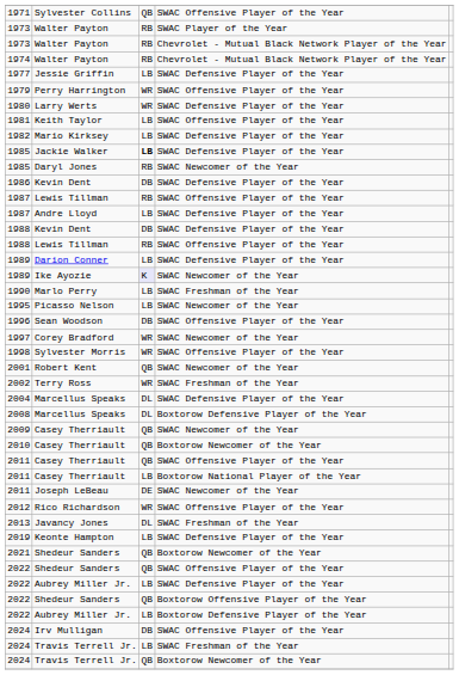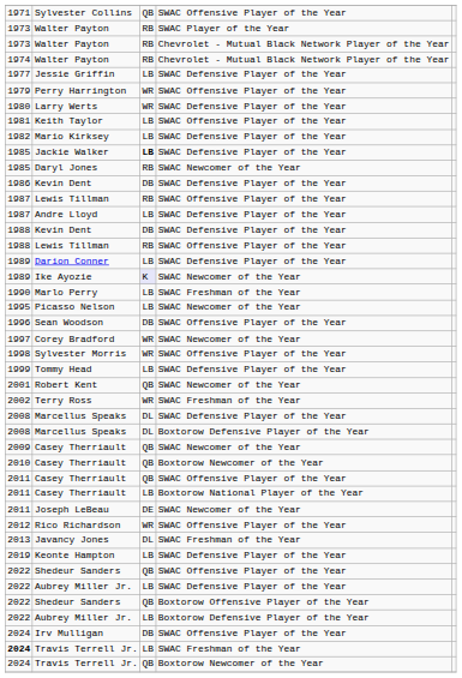 <table class="wikitable">
 <tr>
 </tr>
 <tr>
 <td>1971</td>
 <td>Sylvester Collins</td>
 <td>QB</td>
 <td>SWAC Offensive Player of the Year</td>
 <td></td>
 </tr>
 <tr>
 <td>1973</td>
 <td>Walter Payton</td>
 <td>RB</td>
 <td>SWAC Player of the Year</td>
 <td></td>
 </tr>
 <tr>
 <td>1973</td>
 <td>Walter Payton</td>
 <td>RB</td>
 <td>Chevrolet - Mutual Black Network Player of the Year</td>
 <td></td>
 </tr>
 <tr>
 <td>1974</td>
 <td>Walter Payton</td>
 <td>RB</td>
 <td>Chevrolet - Mutual Black Network Player of the Year</td>
 <td></td>
 </tr>
 <tr>
 <td>1977</td>
 <td>Jessie Griffin</td>
 <td>LB</td>
 <td>SWAC Defensive Player of the Year</td>
 <td></td>
 </tr>
 <tr>
 <td>1979</td>
 <td>Perry Harrington</td>
 <td>WR</td>
 <td>SWAC Offensive Player of the Year</td>
 <td></td>
 </tr>
 <tr>
 <td>1980</td>
 <td>Larry Werts</td>
 <td>WR</td>
 <td>SWAC Defensive Player of the Year</td>
 <td></td>
 </tr>
 <tr>
 <td>1981</td>
 <td>Keith Taylor</td>
 <td>LB</td>
 <td>SWAC Offensive Player of the Year</td>
 <td></td>
 </tr>
 <tr>
 <td>1982</td>
 <td>Mario Kirksey</td>
 <td>LB</td>
 <td>SWAC Defensive Player of the Year</td>
 <td></td>
 </tr>
 <tr>
 <td>1985</td>
 <td>Jackie Walker</td>
 <td><strong>LB</strong></td>
 <td>SWAC Defensive Player of the Year</td>
 <td></td>
 </tr>
 <tr>
 <td>1985</td>
 <td>Daryl Jones</td>
 <td>RB</td>
 <td>SWAC Newcomer of the Year</td>
 <td></td>
 </tr>
 <tr>
 <td>1986</td>
 <td>Kevin Dent</td>
 <td>DB</td>
 <td>SWAC Defensive Player of the Year</td>
 <td></td>
 </tr>
 <tr>
 <td>1987</td>
 <td>Lewis Tillman</td>
 <td>RB</td>
 <td>SWAC Offensive Player of the Year</td>
 <td></td>
 </tr>
 <tr>
 <td>1987</td>
 <td>Andre Lloyd</td>
 <td>LB</td>
 <td>SWAC Defensive Player of the Year</td>
 <td></td>
 </tr>
 <tr>
 <td>1988</td>
 <td>Kevin Dent</td>
 <td>DB</td>
 <td>SWAC Defensive Player of the Year</td>
 <td></td>
 </tr>
 <tr>
 <td>1988</td>
 <td>Lewis Tillman</td>
 <td>RB</td>
 <td>SWAC Offensive Player of the Year</td>
 <td></td>
 </tr>
 <tr>
 <td>1989</td>
 <td><a href='#'>Darion Conner</a></td>
 <td>LB</td>
 <td>SWAC Defensive Player of the Year</td>
 <td></td>
 </tr>
 <tr>
 <td>1989</td>
 <td>Ike Ayozie</td>
 <td style="background: lavender;">K</td>
 <td>SWAC Newcomer of the Year</td>
 <td></td>
 </tr>
 <tr>
 <td>1990</td>
 <td>Marlo Perry</td>
 <td>LB</td>
 <td>SWAC Freshman of the Year</td>
 <td></td>
 </tr>
 <tr>
 <td>1995</td>
 <td>Picasso Nelson</td>
 <td>LB</td>
 <td>SWAC Newcomer of the Year</td>
 <td></td>
 </tr>
 <tr>
 <td>1996</td>
 <td>Sean Woodson</td>
 <td>DB</td>
 <td>SWAC Offensive Player of the Year</td>
 <td></td>
 </tr>
 <tr>
 <td>1997</td>
 <td>Corey Bradford</td>
 <td>WR</td>
 <td>SWAC Newcomer of the Year</td>
 <td></td>
 </tr>
 <tr>
 <td>1998</td>
 <td>Sylvester Morris</td>
 <td>WR</td>
 <td>SWAC Offensive Player of the Year</td>
 <td></td>
 </tr>
 <tr>
+<td>1999</td>
+<td>Tommy Head</td>
+<td>LB</td>
+<td>SWAC Defensive Player of the Year</td>
+<td></td>
+</tr>
+<tr>
 <td>2001</td>
 <td>Robert Kent</td>
 <td>QB</td>
 <td>SWAC Newcomer of the Year</td>
 <td></td>
 </tr>
 <tr>
 <td>2002</td>
 <td>Terry Ross</td>
 <td>WR</td>
 <td>SWAC Freshman of the Year</td>
 <td></td>
 </tr>
 <tr>
-<td>2004</td>
+<td>2008</td>
 <td>Marcellus Speaks</td>
 <td>DL</td>
 <td>SWAC Defensive Player of the Year</td>
 <td></td>
 </tr>
 <tr>
 <td>2008</td>
 <td>Marcellus Speaks</td>
 <td>DL</td>
 <td>Boxtorow Defensive Player of the Year</td>
 <td></td>
 </tr>
 <tr>
 <td>2009</td>
 <td>Casey Therriault</td>
 <td>QB</td>
 <td>SWAC Newcomer of the Year</td>
 <td></td>
 </tr>
 <tr>
 <td>2010</td>
 <td>Casey Therriault</td>
 <td>QB</td>
 <td>Boxtorow Newcomer of the Year</td>
 <td></td>
 </tr>
 <tr>
 <td>2011</td>
 <td>Casey Therriault</td>
 <td>QB</td>
 <td>SWAC Offensive Player of the Year</td>
 <td></td>
 </tr>
 <tr>
 <td>2011</td>
 <td>Casey Therriault</td>
 <td>LB</td>
 <td>Boxtorow National Player of the Year</td>
 <td></td>
 </tr>
 <tr>
 <td>2011</td>
 <td>Joseph LeBeau</td>
 <td>DE</td>
 <td>SWAC Newcomer of the Year</td>
 <td></td>
 </tr>
 <tr>
 <td>2012</td>
 <td>Rico Richardson</td>
 <td>WR</td>
 <td>SWAC Offensive Player of the Year</td>
 <td></td>
 </tr>
 <tr>
 <td>2013</td>
 <td>Javancy Jones</td>
 <td>DL</td>
 <td>SWAC Freshman of the Year</td>
 <td></td>
 </tr>
 <tr>
 <td>2019</td>
 <td>Keonte Hampton</td>
 <td>LB</td>
 <td>SWAC Defensive Player of the Year</td>
 <td></td>
 </tr>
 <tr>
-<td>2021</td>
-<td>Shedeur Sanders</td>
-<td>QB</td>
-<td>Boxtorow Newcomer of the Year</td>
-<td></td>
-</tr>
-<tr>
 <td>2022</td>
 <td>Shedeur Sanders</td>
 <td>QB</td>
 <td>SWAC Offensive Player of the Year</td>
 <td></td>
 </tr>
 <tr>
 <td>2022</td>
 <td>Aubrey Miller Jr.</td>
 <td>LB</td>
 <td>SWAC Defensive Player of the Year</td>
 <td></td>
 </tr>
 <tr>
 <td>2022</td>
 <td>Shedeur Sanders</td>
 <td>QB</td>
 <td>Boxtorow Offensive Player of the Year</td>
 <td></td>
 </tr>
 <tr>
 <td>2022</td>
 <td>Aubrey Miller Jr.</td>
 <td>LB</td>
 <td>Boxtorow Defensive Player of the Year</td>
 <td></td>
 </tr>
 <tr>
 <td>2024</td>
 <td>Irv Mulligan</td>
 <td>DB</td>
 <td>SWAC Offensive Player of the Year</td>
 <td></td>
 </tr>
 <tr>
-<td>2024</td>
+<td><strong>2024</strong></td>
 <td>Travis Terrell Jr.</td>
 <td>LB</td>
 <td>SWAC Freshman of the Year</td>
 <td></td>
 </tr>
 <tr>
 <td>2024</td>
 <td>Travis Terrell Jr.</td>
 <td>QB</td>
 <td>Boxtorow Newcomer of the Year</td>
 <td></td>
 </tr>
 <tr>
 </tr>
 </table>
